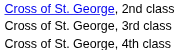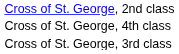 <table>
 <tr>
 <td></td>
 <td><a href='#'>Cross of St. George</a>, 2nd class</td>
 </tr>
 <tr>
 <td></td>
-<td>Cross of St. George, 3rd class</td>
+<td>Cross of St. George, 4th class</td>
 </tr>
 <tr>
 <td></td>
-<td>Cross of St. George, 4th class</td>
+<td>Cross of St. George, 3rd class</td>
 </tr>
 <tr>
 </tr>
 </table>
